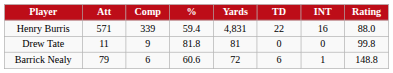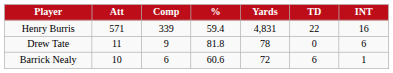 <table class="wikitable sortable">
 <tr>
 <th style="background:#bd0d18;color:white;" width="16%">Player</th>
 <th style="background:#bd0d18;color:white;" width="9%">Att</th>
 <th style="background:#bd0d18;color:white;" width="9%">Comp</th>
 <th style="background:#bd0d18;color:white;" width="9%">%</th>
 <th style="background:#bd0d18;color:white;" width="9%">Yards</th>
 <th style="background:#bd0d18;color:white;" width="9%">TD</th>
 <th style="background:#bd0d18;color:white;" width="9%">INT</th>
-<th style="background:#bd0d18;color:white;" width="9%">Rating</th>
 </tr>
 <tr align="center">
 <td>Henry Burris</td>
 <td>571</td>
 <td>339</td>
 <td>59.4</td>
 <td>4,831</td>
 <td>22</td>
 <td>16</td>
-<td>88.0</td>
 </tr>
 <tr align="center">
 <td>Drew Tate</td>
 <td>11</td>
 <td>9</td>
 <td>81.8</td>
-<td>81</td>
+<td>78</td>
 <td>0</td>
-<td>0</td>
-<td>99.8</td>
+<td>6</td>
 </tr>
 <tr align="center">
 <td>Barrick Nealy</td>
-<td>79</td>
+<td>10</td>
 <td>6</td>
 <td>60.6</td>
 <td>72</td>
 <td>6</td>
 <td>1</td>
-<td>148.8</td>
 </tr>
 </table>
